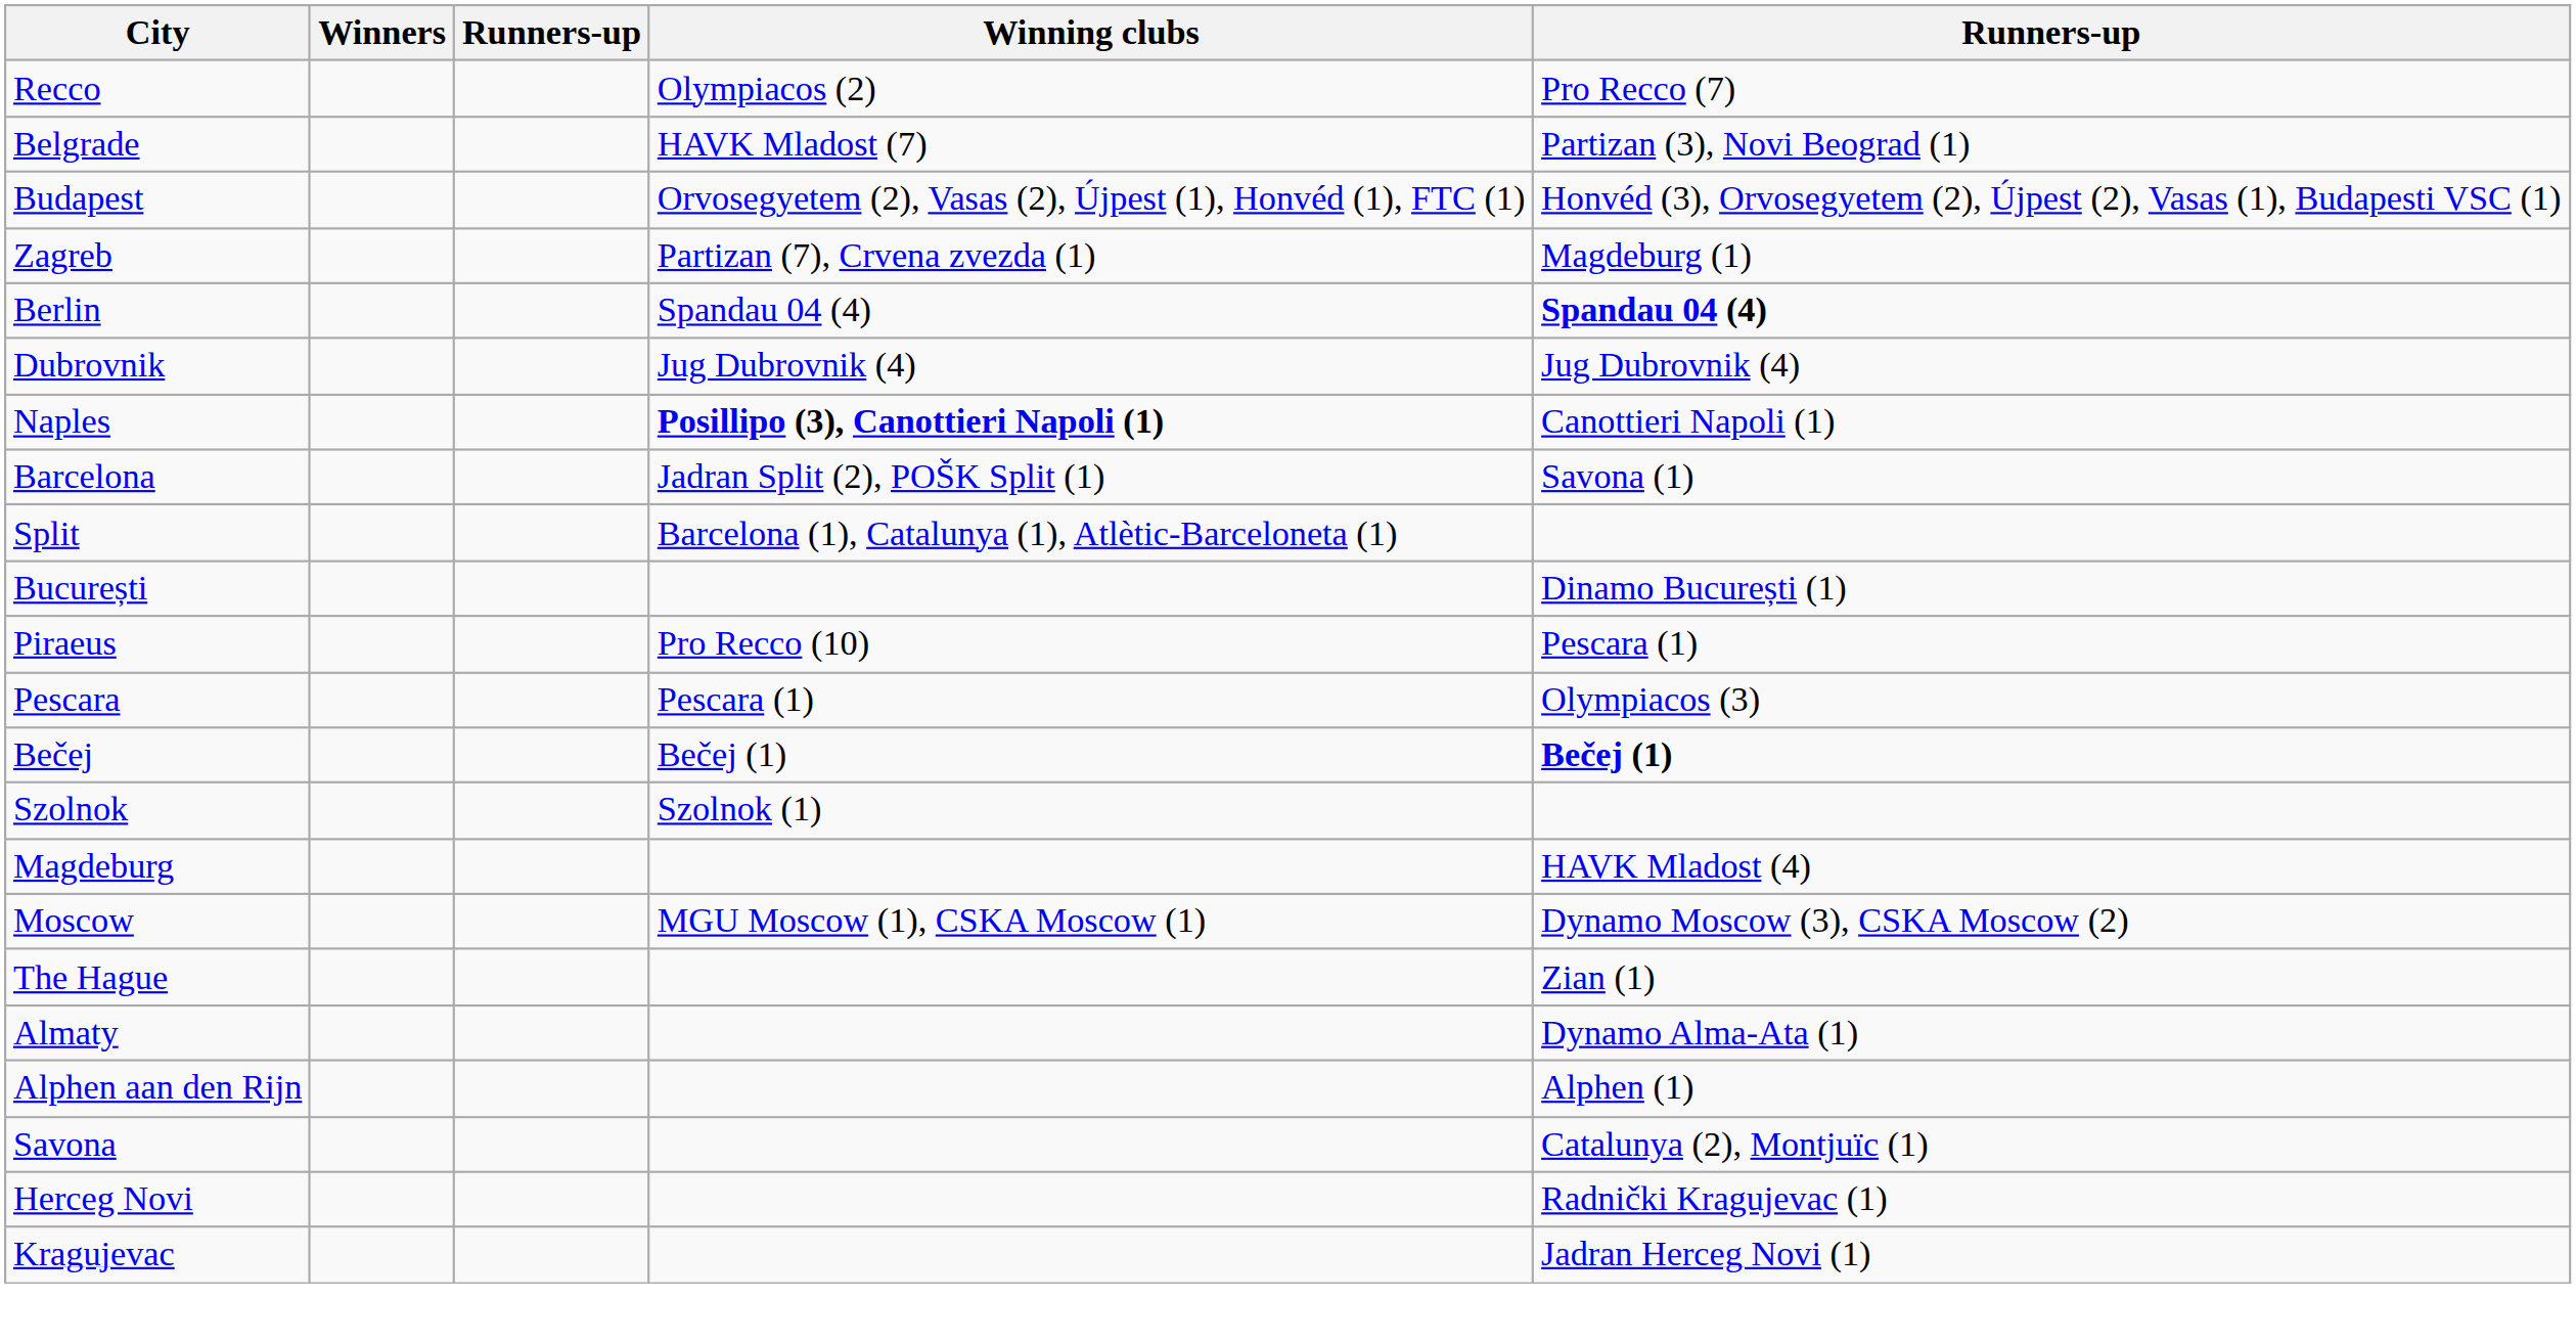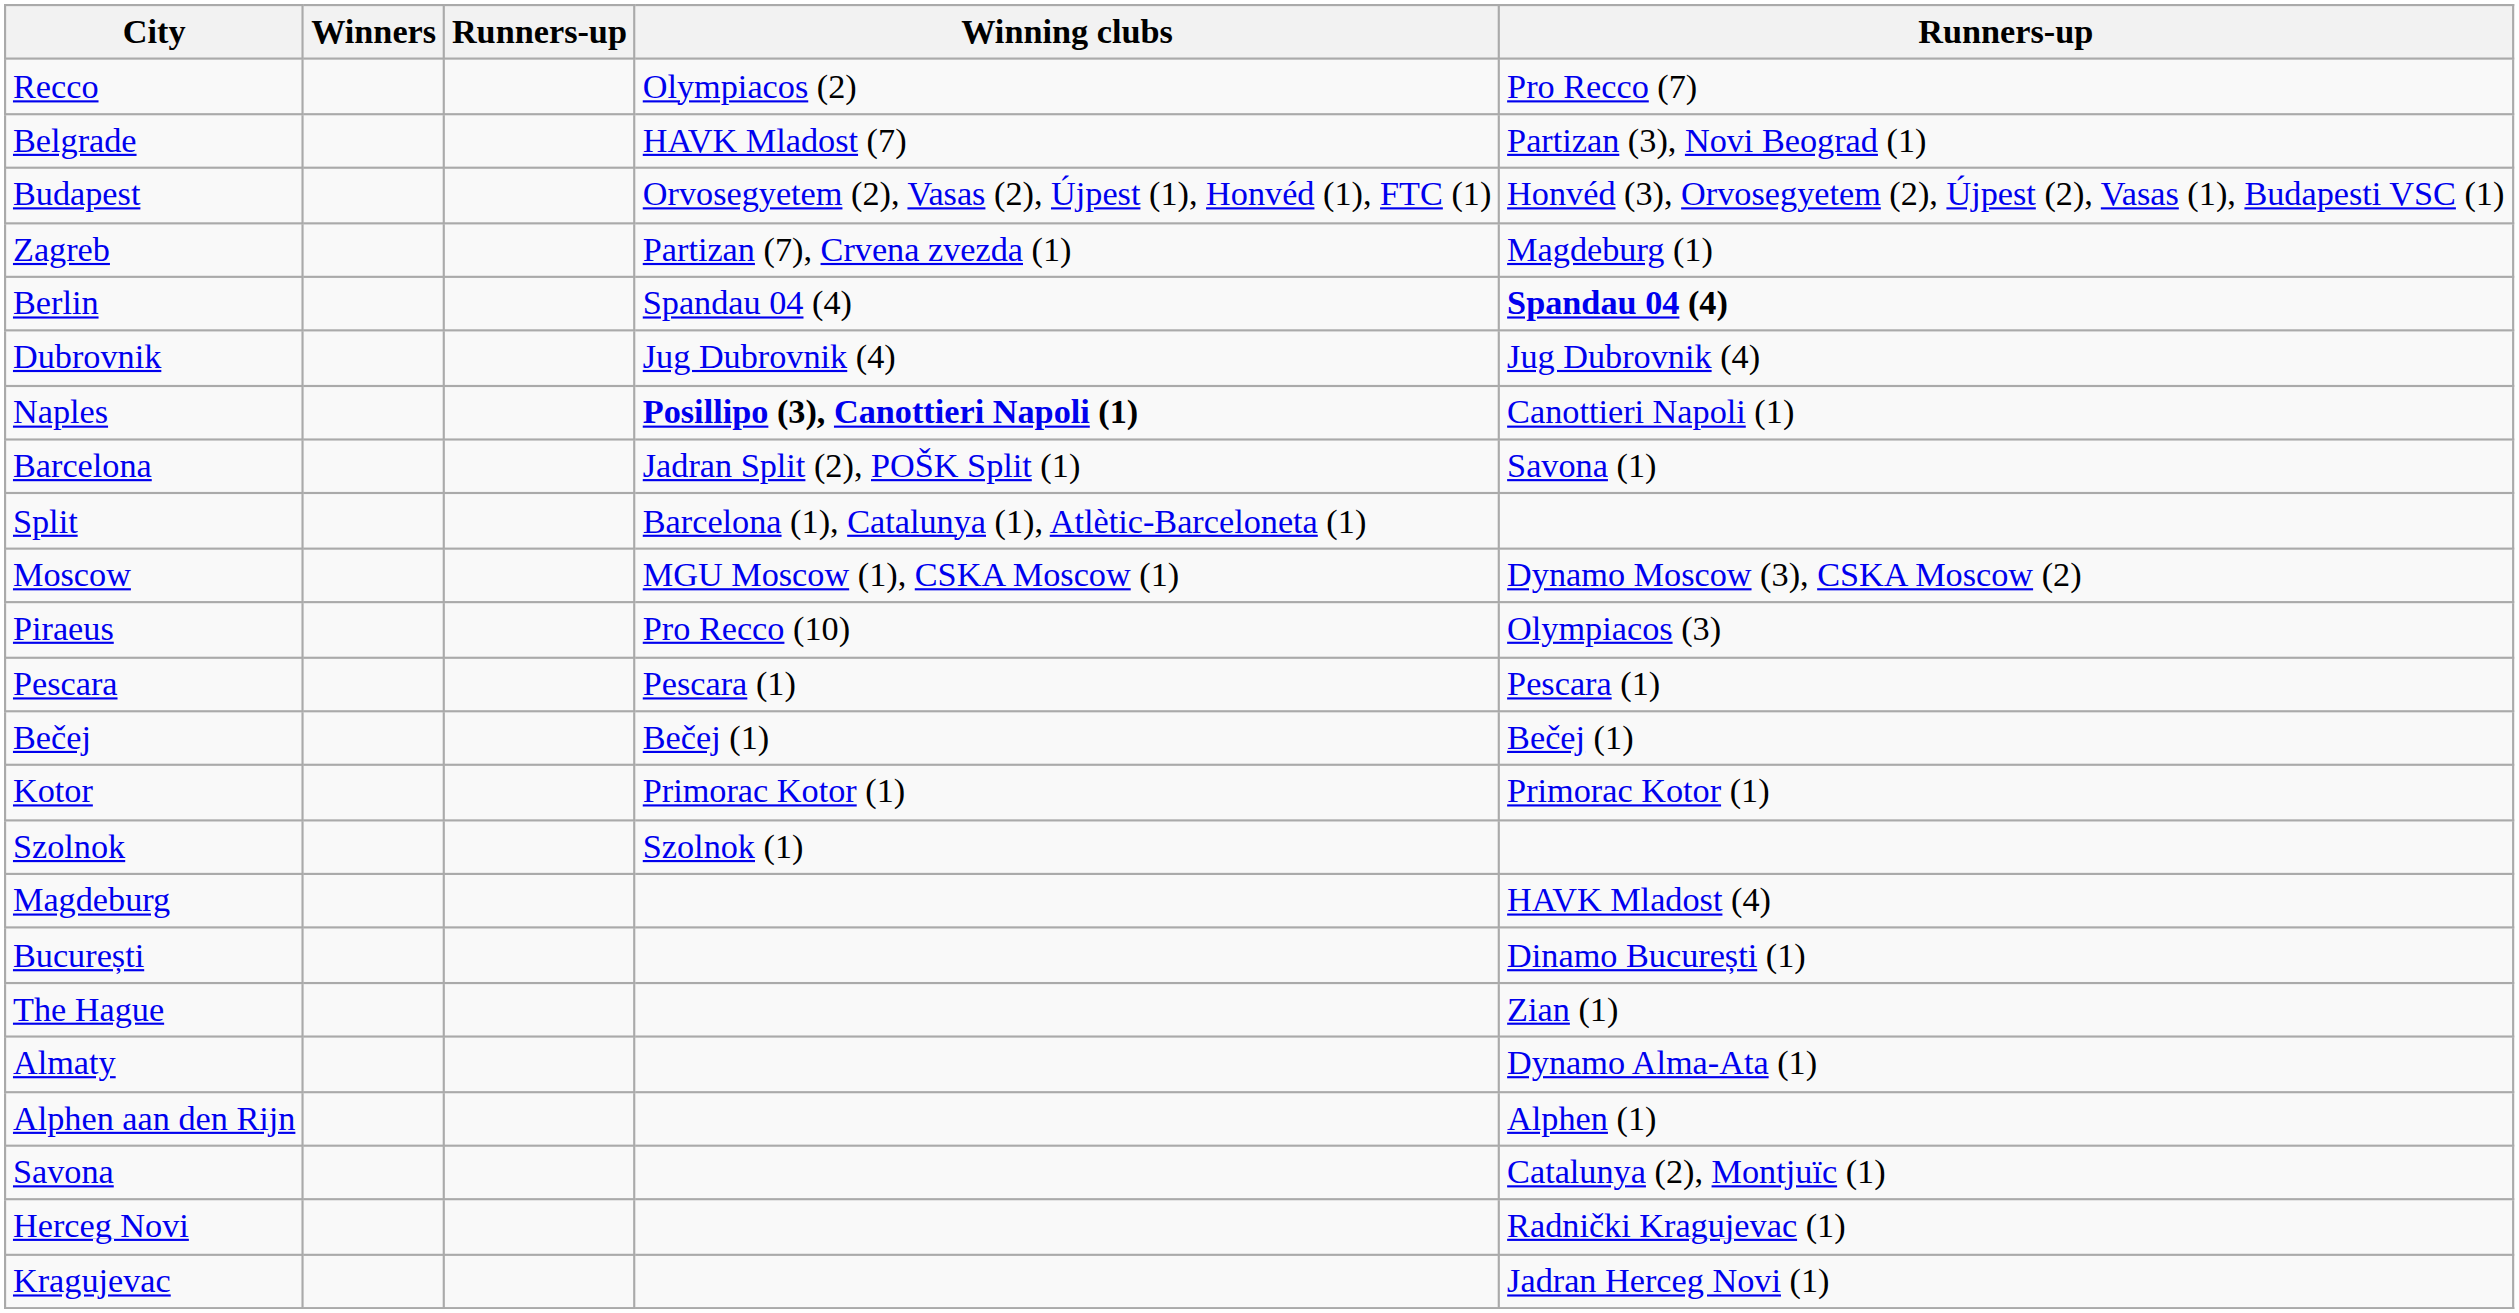 <table class="wikitable sortable">
 <tr>
 <th>City</th>
 <th>Winners</th>
 <th>Runners-up</th>
 <th>Winning clubs</th>
 <th>Runners-up</th>
 </tr>
 <tr>
 <td> <a href='#'>Recco</a></td>
 <td></td>
 <td></td>
 <td><a href='#'>Olympiacos</a> (2)</td>
 <td><a href='#'>Pro Recco</a> (7)</td>
 </tr>
 <tr>
 <td> <a href='#'>Belgrade</a></td>
 <td></td>
 <td></td>
 <td><a href='#'>HAVK Mladost</a> (7)</td>
 <td><a href='#'>Partizan</a> (3), <a href='#'>Novi Beograd</a> (1)</td>
 </tr>
 <tr>
 <td> <a href='#'>Budapest</a></td>
 <td></td>
 <td></td>
 <td><a href='#'>Orvosegyetem</a> (2), <a href='#'>Vasas</a> (2), <a href='#'>Újpest</a> (1), <a href='#'>Honvéd</a> (1), <a href='#'>FTC</a> (1)</td>
 <td><a href='#'>Honvéd</a> (3), <a href='#'>Orvosegyetem</a> (2), <a href='#'>Újpest</a> (2), <a href='#'>Vasas</a> (1), <a href='#'>Budapesti VSC</a> (1)</td>
 </tr>
 <tr>
 <td> <a href='#'>Zagreb</a></td>
 <td></td>
 <td></td>
 <td><a href='#'>Partizan</a> (7), <a href='#'>Crvena zvezda</a> (1)</td>
 <td><a href='#'>Magdeburg</a> (1)</td>
 </tr>
 <tr>
 <td> <a href='#'>Berlin</a></td>
 <td></td>
 <td></td>
 <td><a href='#'>Spandau 04</a> (4)</td>
 <td><strong><a href='#'>Spandau 04</a> (4)</strong></td>
 </tr>
 <tr>
 <td> <a href='#'>Dubrovnik</a></td>
 <td></td>
 <td></td>
 <td><a href='#'>Jug Dubrovnik</a> (4)</td>
 <td><a href='#'>Jug Dubrovnik</a> (4)</td>
 </tr>
 <tr>
 <td> <a href='#'>Naples</a></td>
 <td></td>
 <td></td>
 <td><strong><a href='#'>Posillipo</a> (3), <a href='#'>Canottieri Napoli</a> (1)</strong></td>
 <td><a href='#'>Canottieri Napoli</a> (1)</td>
 </tr>
 <tr>
 <td> <a href='#'>Barcelona</a></td>
 <td></td>
 <td></td>
 <td><a href='#'>Jadran Split</a> (2), <a href='#'>POŠK Split</a> (1)</td>
 <td><a href='#'>Savona</a> (1)</td>
 </tr>
 <tr>
 <td> <a href='#'>Split</a></td>
 <td></td>
 <td></td>
 <td><a href='#'>Barcelona</a> (1), <a href='#'>Catalunya</a> (1), <a href='#'>Atlètic-Barceloneta</a> (1)</td>
 <td align=center></td>
 </tr>
 <tr>
-<td> <a href='#'>București</a></td>
+<td> <a href='#'>Moscow</a></td>
 <td></td>
 <td></td>
-<td align=center></td>
-<td><a href='#'>Dinamo București</a> (1)</td>
+<td><a href='#'>MGU Moscow</a> (1), <a href='#'>CSKA Moscow</a> (1)</td>
+<td><a href='#'>Dynamo Moscow</a> (3), <a href='#'>CSKA Moscow</a> (2)</td>
 </tr>
 <tr>
 <td> <a href='#'>Piraeus</a></td>
 <td></td>
 <td></td>
 <td><a href='#'>Pro Recco</a> (10)</td>
-<td><a href='#'>Pescara</a> (1)</td>
+<td><a href='#'>Olympiacos</a> (3)</td>
 </tr>
 <tr>
 <td> <a href='#'>Pescara</a></td>
 <td></td>
 <td></td>
 <td><a href='#'>Pescara</a> (1)</td>
-<td><a href='#'>Olympiacos</a> (3)</td>
+<td><a href='#'>Pescara</a> (1)</td>
 </tr>
 <tr>
 <td> <a href='#'>Bečej</a></td>
 <td></td>
 <td></td>
 <td><a href='#'>Bečej</a> (1)</td>
-<td><strong><a href='#'>Bečej</a> (1)</strong></td>
+<td><a href='#'>Bečej</a> (1)</td>
+</tr>
+<tr>
+<td> <a href='#'>Kotor</a></td>
+<td></td>
+<td></td>
+<td><a href='#'>Primorac Kotor</a> (1)</td>
+<td><a href='#'>Primorac Kotor</a> (1)</td>
 </tr>
 <tr>
 <td> <a href='#'>Szolnok</a></td>
 <td></td>
 <td></td>
 <td><a href='#'>Szolnok</a> (1)</td>
 <td align=center></td>
 </tr>
 <tr>
 <td> <a href='#'>Magdeburg</a></td>
 <td></td>
 <td></td>
 <td align=center></td>
 <td><a href='#'>HAVK Mladost</a> (4)</td>
 </tr>
 <tr>
-<td> <a href='#'>Moscow</a></td>
+<td> <a href='#'>București</a></td>
 <td></td>
 <td></td>
-<td><a href='#'>MGU Moscow</a> (1), <a href='#'>CSKA Moscow</a> (1)</td>
-<td><a href='#'>Dynamo Moscow</a> (3), <a href='#'>CSKA Moscow</a> (2)</td>
+<td align=center></td>
+<td><a href='#'>Dinamo București</a> (1)</td>
 </tr>
 <tr>
 <td> <a href='#'>The Hague</a></td>
 <td></td>
 <td></td>
 <td align=center></td>
 <td><a href='#'>Zian</a> (1)</td>
 </tr>
 <tr>
 <td> <a href='#'>Almaty</a></td>
 <td></td>
 <td></td>
 <td align=center></td>
 <td><a href='#'>Dynamo Alma-Ata</a> (1)</td>
 </tr>
 <tr>
 <td> <a href='#'>Alphen aan den Rijn</a></td>
 <td></td>
 <td></td>
 <td align=center></td>
 <td><a href='#'>Alphen</a> (1)</td>
 </tr>
 <tr>
 <td> <a href='#'>Savona</a></td>
 <td></td>
 <td></td>
 <td align=center></td>
 <td><a href='#'>Catalunya</a> (2), <a href='#'>Montjuïc</a> (1)</td>
 </tr>
 <tr>
 <td> <a href='#'>Herceg Novi</a></td>
 <td></td>
 <td></td>
 <td align=center></td>
 <td><a href='#'>Radnički Kragujevac</a> (1)</td>
 </tr>
 <tr>
 <td> <a href='#'>Kragujevac</a></td>
 <td></td>
 <td></td>
 <td align=center></td>
 <td><a href='#'>Jadran Herceg Novi</a> (1)</td>
 </tr>
 <tr>
 </tr>
 </table>
